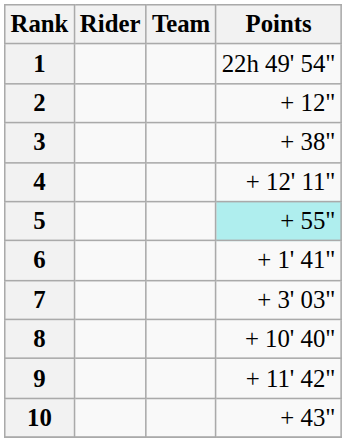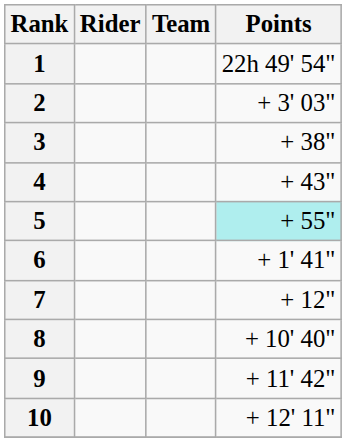 <table class="wikitable" margin-bottom:0;">
 <tr>
 <th scope="col">Rank</th>
 <th scope="col">Rider</th>
 <th scope="col">Team</th>
 <th scope="col">Points</th>
 </tr>
 <tr>
 <th scope="row">1</th>
 <td> </td>
 <td></td>
 <td align="right">22h 49' 54"</td>
 </tr>
 <tr>
 <th scope="row">2</th>
 <td></td>
 <td></td>
-<td align="right">+ 12"</td>
+<td align="right">+ 3' 03"</td>
 </tr>
 <tr>
 <th scope="row">3</th>
 <td></td>
 <td></td>
 <td align="right">+ 38"</td>
 </tr>
 <tr>
 <th scope="row">4</th>
 <td></td>
 <td></td>
-<td align="right">+ 12' 11"</td>
+<td align="right">+ 43"</td>
 </tr>
 <tr>
 <th scope="row">5</th>
 <td></td>
 <td></td>
 <td align="right" style="background: paleturquoise;">+ 55"</td>
 </tr>
 <tr>
 <th scope="row">6</th>
 <td></td>
 <td></td>
 <td align="right">+ 1' 41"</td>
 </tr>
 <tr>
 <th scope="row">7</th>
 <td></td>
 <td></td>
-<td align="right">+ 3' 03"</td>
+<td align="right">+ 12"</td>
 </tr>
 <tr>
 <th scope="row">8</th>
 <td></td>
 <td></td>
 <td align="right">+ 10' 40"</td>
 </tr>
 <tr>
 <th scope="row">9</th>
 <td></td>
 <td></td>
 <td align="right">+ 11' 42"</td>
 </tr>
 <tr>
 <th scope="row">10</th>
 <td></td>
 <td></td>
-<td align="right">+ 43"</td>
+<td align="right">+ 12' 11"</td>
 </tr>
 <tr>
 </tr>
 </table>
